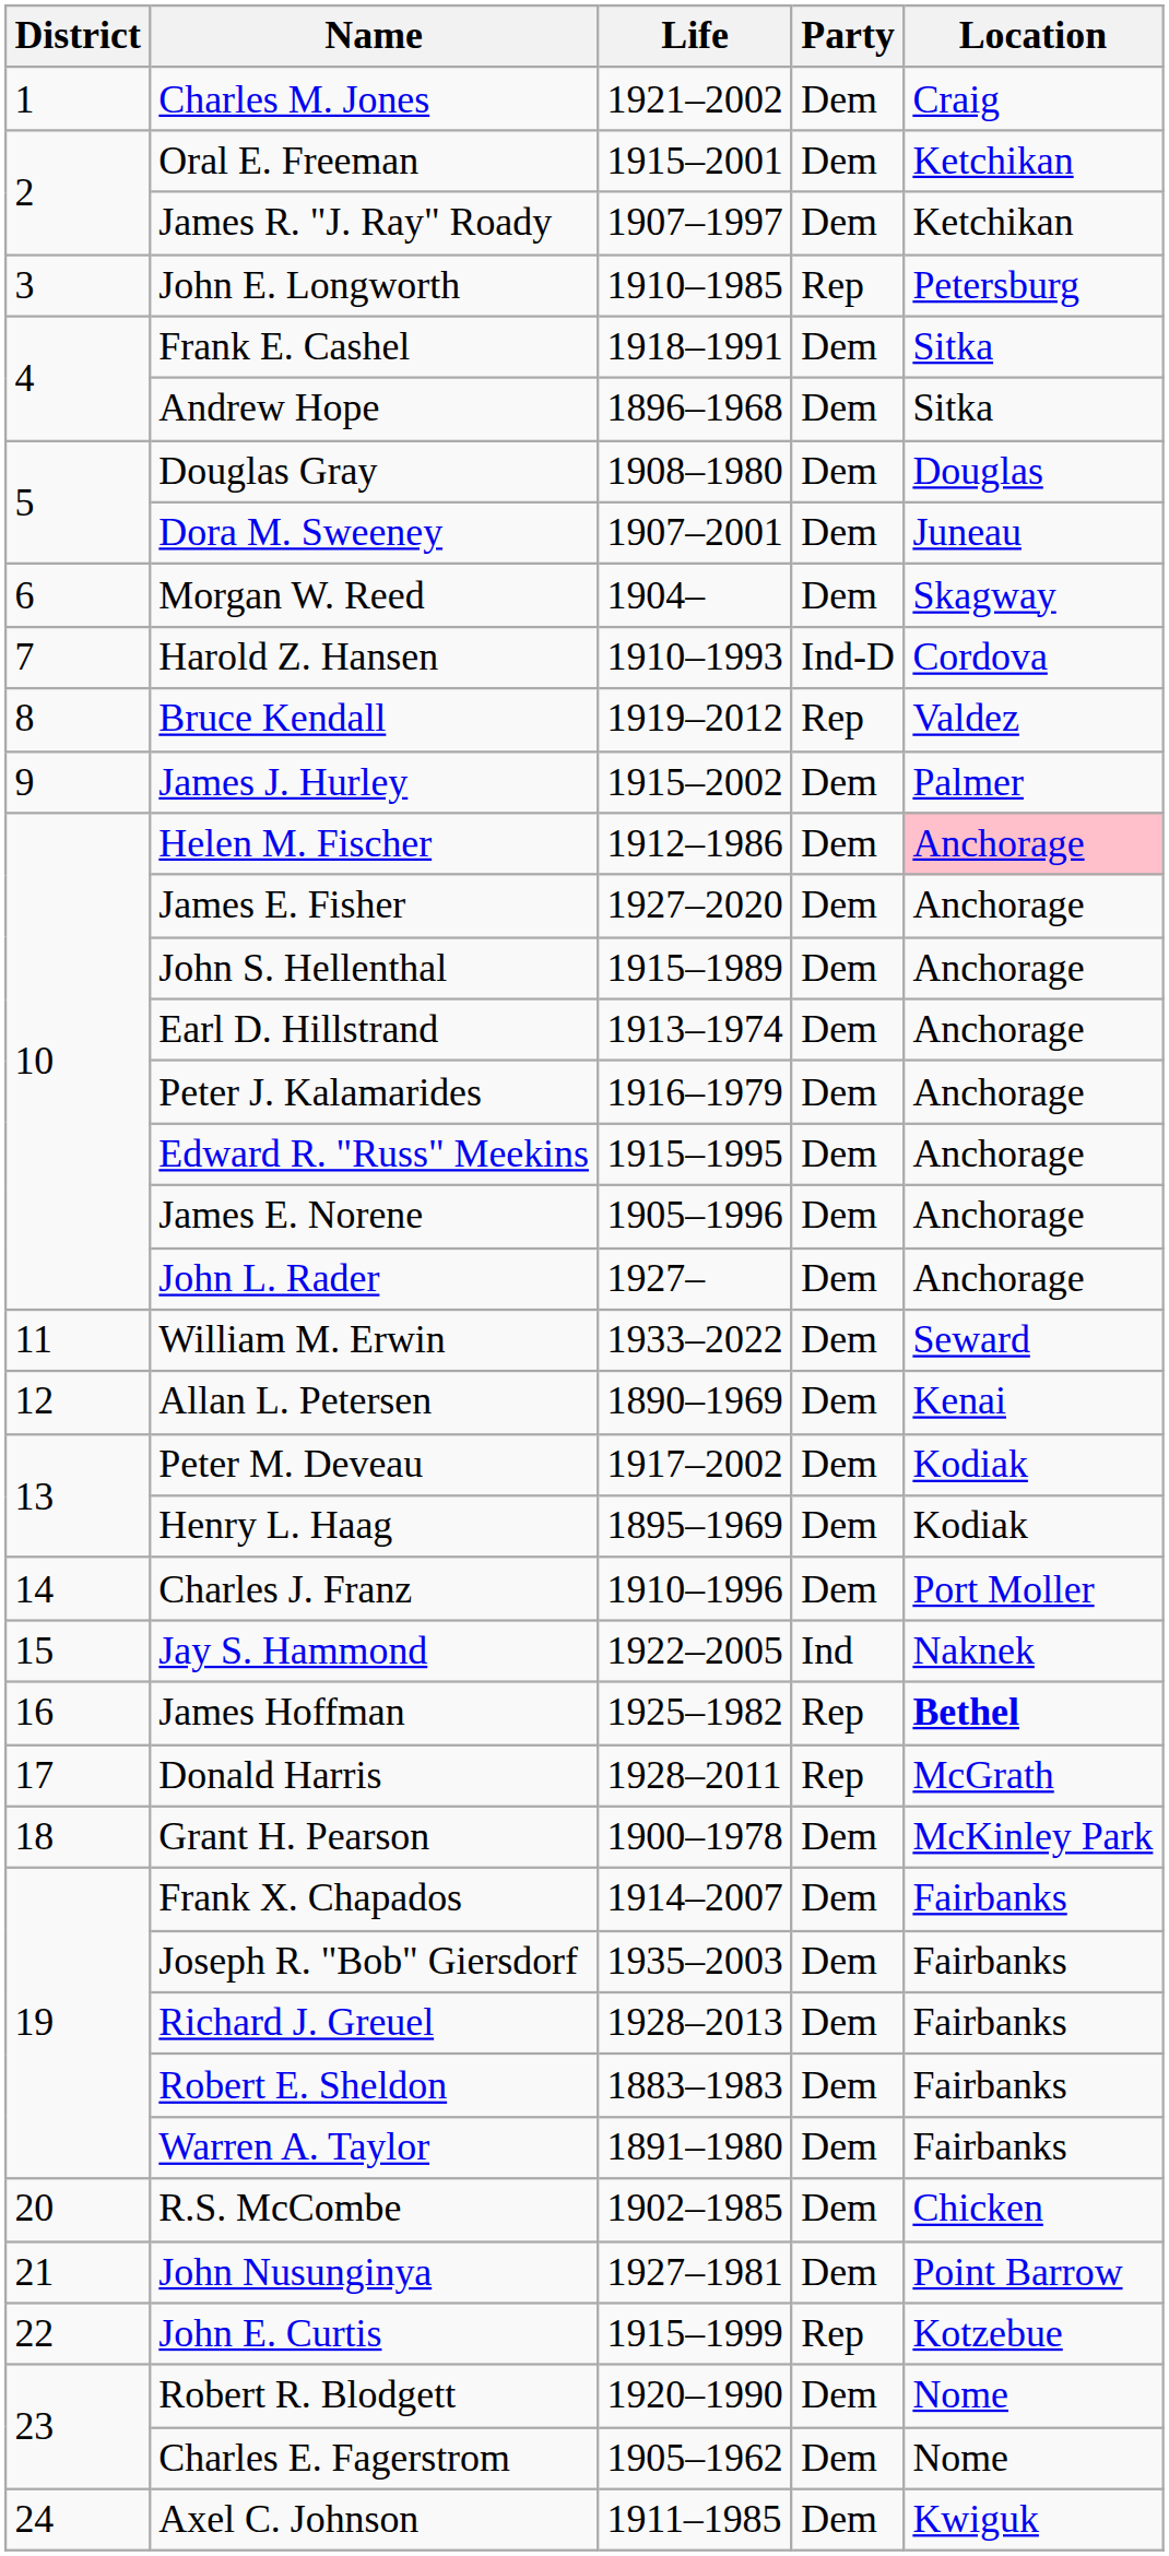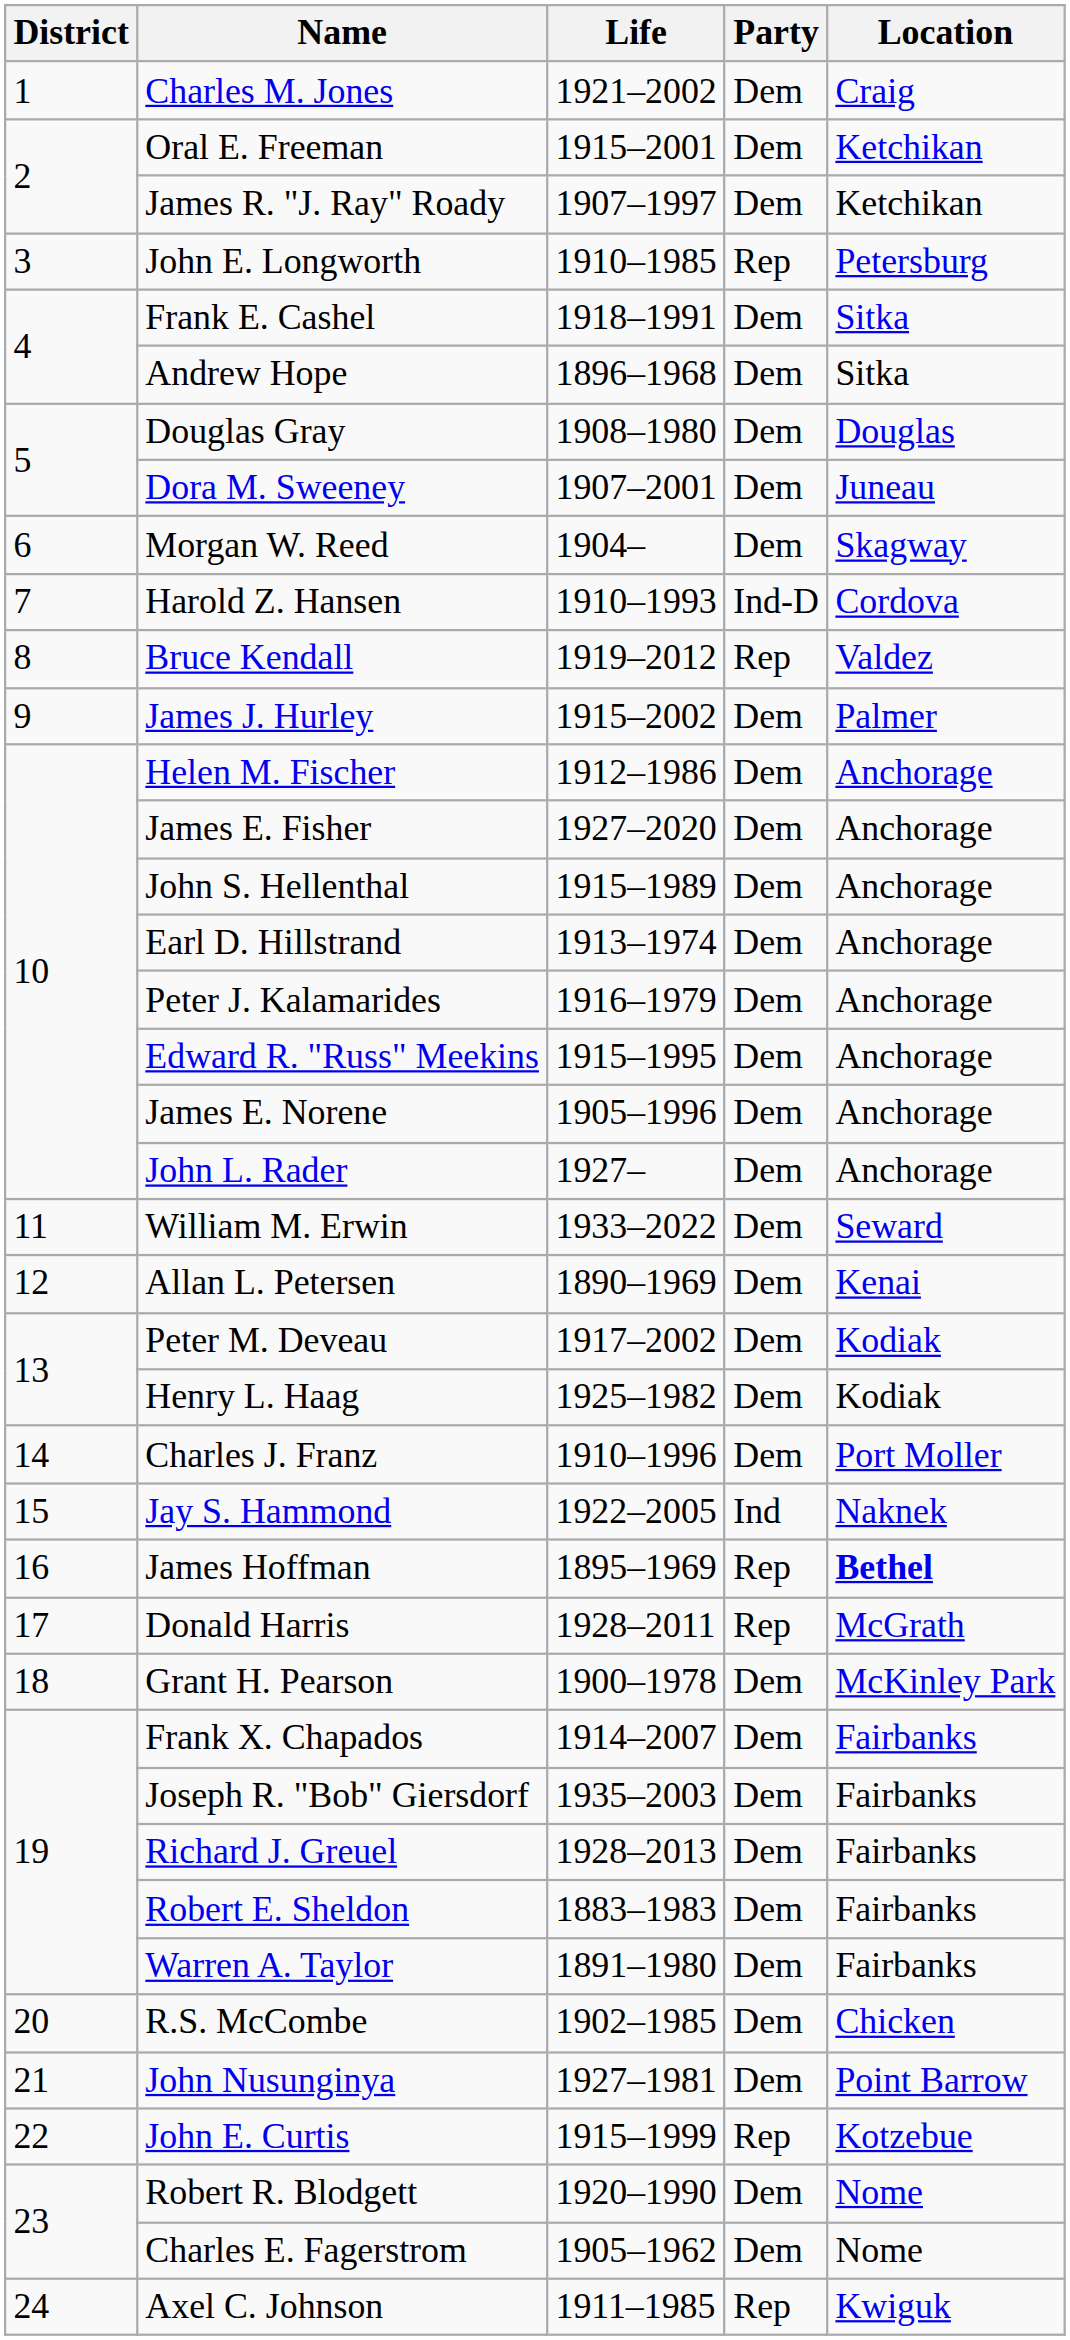 <table class="wikitable">
 <tr>
 <th>District</th>
 <th>Name</th>
 <th>Life</th>
 <th>Party</th>
 <th>Location</th>
 </tr>
 <tr>
 <td>1</td>
 <td><a href='#'>Charles M. Jones</a></td>
 <td>1921–2002</td>
 <td>Dem</td>
 <td><a href='#'>Craig</a></td>
 </tr>
 <tr>
 <td rowspan=2>2</td>
 <td>Oral E. Freeman</td>
 <td>1915–2001</td>
 <td>Dem</td>
 <td><a href='#'>Ketchikan</a></td>
 </tr>
 <tr>
 <td>James R. "J. Ray" Roady</td>
 <td>1907–1997</td>
 <td>Dem</td>
 <td>Ketchikan</td>
 </tr>
 <tr>
 <td>3</td>
 <td>John E. Longworth</td>
 <td>1910–1985</td>
 <td>Rep</td>
 <td><a href='#'>Petersburg</a></td>
 </tr>
 <tr>
 <td rowspan=2>4</td>
 <td>Frank E. Cashel</td>
 <td>1918–1991</td>
 <td>Dem</td>
 <td><a href='#'>Sitka</a></td>
 </tr>
 <tr>
 <td>Andrew Hope</td>
 <td>1896–1968</td>
 <td>Dem</td>
 <td>Sitka</td>
 </tr>
 <tr>
 <td rowspan=2>5</td>
 <td>Douglas Gray</td>
 <td>1908–1980</td>
 <td>Dem</td>
 <td><a href='#'>Douglas</a></td>
 </tr>
 <tr>
 <td><a href='#'>Dora M. Sweeney</a></td>
 <td>1907–2001</td>
 <td>Dem</td>
 <td><a href='#'>Juneau</a></td>
 </tr>
 <tr>
 <td>6</td>
 <td>Morgan W. Reed</td>
 <td>1904–</td>
 <td>Dem</td>
 <td><a href='#'>Skagway</a></td>
 </tr>
 <tr>
 <td>7</td>
 <td>Harold Z. Hansen</td>
 <td>1910–1993</td>
 <td>Ind-D</td>
 <td><a href='#'>Cordova</a></td>
 </tr>
 <tr>
 <td>8</td>
 <td><a href='#'>Bruce Kendall</a></td>
 <td>1919–2012</td>
 <td>Rep</td>
 <td><a href='#'>Valdez</a></td>
 </tr>
 <tr>
 <td>9</td>
 <td><a href='#'>James J. Hurley</a></td>
 <td>1915–2002</td>
 <td>Dem</td>
 <td><a href='#'>Palmer</a></td>
 </tr>
 <tr>
 <td rowspan=8>10</td>
 <td><a href='#'>Helen M. Fischer</a></td>
 <td>1912–1986</td>
 <td>Dem</td>
-<td style="background: pink;"><a href='#'>Anchorage</a></td>
+<td><a href='#'>Anchorage</a></td>
 </tr>
 <tr>
 <td>James E. Fisher</td>
 <td>1927–2020</td>
 <td>Dem</td>
 <td>Anchorage</td>
 </tr>
 <tr>
 <td>John S. Hellenthal</td>
 <td>1915–1989</td>
 <td>Dem</td>
 <td>Anchorage</td>
 </tr>
 <tr>
 <td>Earl D. Hillstrand</td>
 <td>1913–1974</td>
 <td>Dem</td>
 <td>Anchorage</td>
 </tr>
 <tr>
 <td>Peter J. Kalamarides</td>
 <td>1916–1979</td>
 <td>Dem</td>
 <td>Anchorage</td>
 </tr>
 <tr>
 <td><a href='#'>Edward R. "Russ" Meekins</a></td>
 <td>1915–1995</td>
 <td>Dem</td>
 <td>Anchorage</td>
 </tr>
 <tr>
 <td>James E. Norene</td>
 <td>1905–1996</td>
 <td>Dem</td>
 <td>Anchorage</td>
 </tr>
 <tr>
 <td><a href='#'>John L. Rader</a></td>
 <td>1927–</td>
 <td>Dem</td>
 <td>Anchorage</td>
 </tr>
 <tr>
 <td>11</td>
 <td>William M. Erwin</td>
 <td>1933–2022</td>
 <td>Dem</td>
 <td><a href='#'>Seward</a></td>
 </tr>
 <tr>
 <td>12</td>
 <td>Allan L. Petersen</td>
 <td>1890–1969</td>
 <td>Dem</td>
 <td><a href='#'>Kenai</a></td>
 </tr>
 <tr>
 <td rowspan=2>13</td>
 <td>Peter M. Deveau</td>
 <td>1917–2002</td>
 <td>Dem</td>
 <td><a href='#'>Kodiak</a></td>
 </tr>
 <tr>
 <td>Henry L. Haag</td>
-<td>1895–1969</td>
+<td>1925–1982</td>
 <td>Dem</td>
 <td>Kodiak</td>
 </tr>
 <tr>
 <td>14</td>
 <td>Charles J. Franz</td>
 <td>1910–1996</td>
 <td>Dem</td>
 <td><a href='#'>Port Moller</a></td>
 </tr>
 <tr>
 <td>15</td>
 <td><a href='#'>Jay S. Hammond</a></td>
 <td>1922–2005</td>
 <td>Ind</td>
 <td><a href='#'>Naknek</a></td>
 </tr>
 <tr>
 <td>16</td>
 <td>James Hoffman</td>
-<td>1925–1982</td>
+<td>1895–1969</td>
 <td>Rep</td>
 <td><strong><a href='#'>Bethel</a></strong></td>
 </tr>
 <tr>
 <td>17</td>
 <td>Donald Harris</td>
 <td>1928–2011</td>
 <td>Rep</td>
 <td><a href='#'>McGrath</a></td>
 </tr>
 <tr>
 <td>18</td>
 <td>Grant H. Pearson</td>
 <td>1900–1978</td>
 <td>Dem</td>
 <td><a href='#'>McKinley Park</a></td>
 </tr>
 <tr>
 <td rowspan=5>19</td>
 <td>Frank X. Chapados</td>
 <td>1914–2007</td>
 <td>Dem</td>
 <td><a href='#'>Fairbanks</a></td>
 </tr>
 <tr>
 <td>Joseph R. "Bob" Giersdorf</td>
 <td>1935–2003</td>
 <td>Dem</td>
 <td>Fairbanks</td>
 </tr>
 <tr>
 <td><a href='#'>Richard J. Greuel</a></td>
 <td>1928–2013</td>
 <td>Dem</td>
 <td>Fairbanks</td>
 </tr>
 <tr>
 <td><a href='#'>Robert E. Sheldon</a></td>
 <td>1883–1983</td>
 <td>Dem</td>
 <td>Fairbanks</td>
 </tr>
 <tr>
 <td><a href='#'>Warren A. Taylor</a></td>
 <td>1891–1980</td>
 <td>Dem</td>
 <td>Fairbanks</td>
 </tr>
 <tr>
 <td>20</td>
 <td>R.S. McCombe</td>
 <td>1902–1985</td>
 <td>Dem</td>
 <td><a href='#'>Chicken</a></td>
 </tr>
 <tr>
 <td>21</td>
 <td><a href='#'>John Nusunginya</a></td>
 <td>1927–1981</td>
 <td>Dem</td>
 <td><a href='#'>Point Barrow</a></td>
 </tr>
 <tr>
 <td>22</td>
 <td><a href='#'>John E. Curtis</a></td>
 <td>1915–1999</td>
 <td>Rep</td>
 <td><a href='#'>Kotzebue</a></td>
 </tr>
 <tr>
 <td rowspan=2>23</td>
 <td>Robert R. Blodgett</td>
 <td>1920–1990</td>
 <td>Dem</td>
 <td><a href='#'>Nome</a></td>
 </tr>
 <tr>
 <td>Charles E. Fagerstrom</td>
 <td>1905–1962</td>
 <td>Dem</td>
 <td>Nome</td>
 </tr>
 <tr>
 <td>24</td>
 <td>Axel C. Johnson</td>
 <td>1911–1985</td>
-<td>Dem</td>
+<td>Rep</td>
 <td><a href='#'>Kwiguk</a></td>
 </tr>
 </table>
